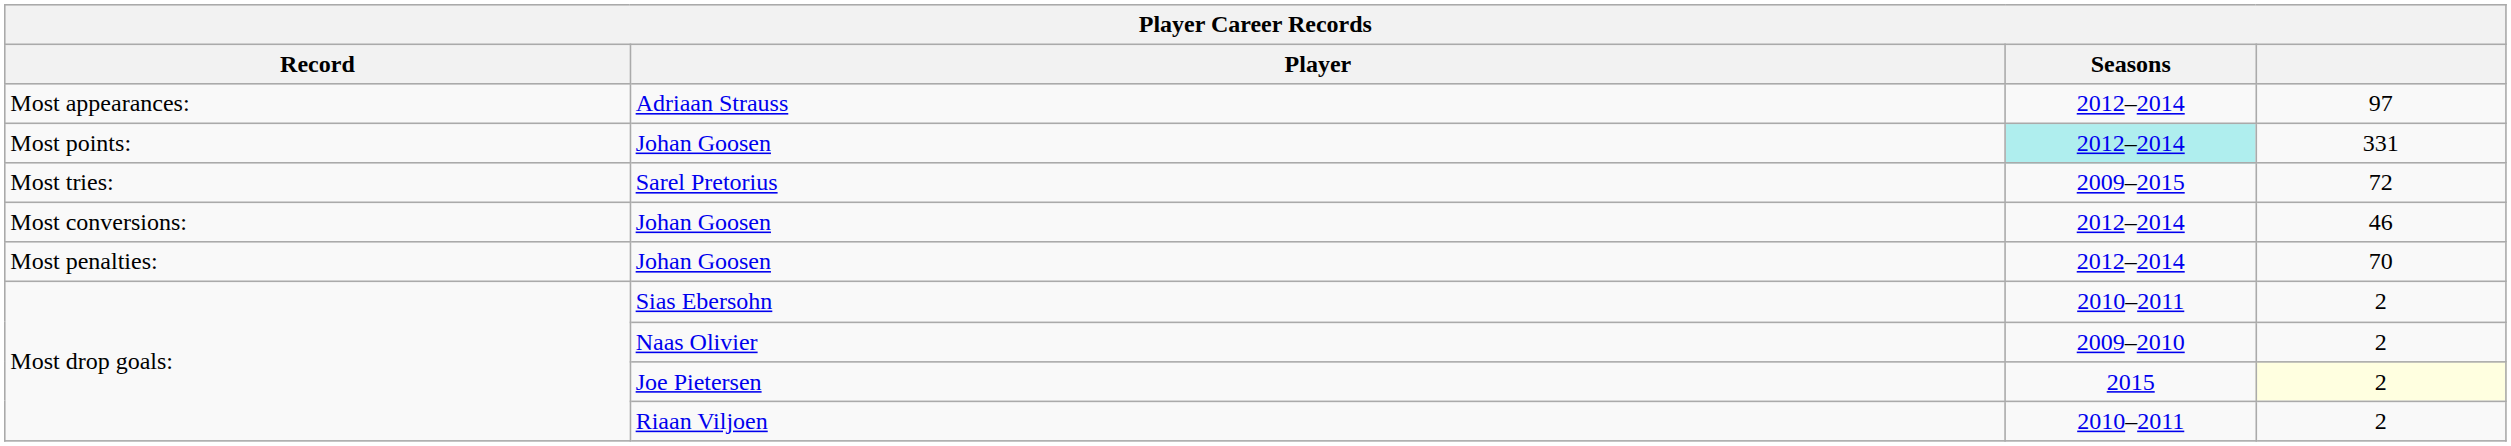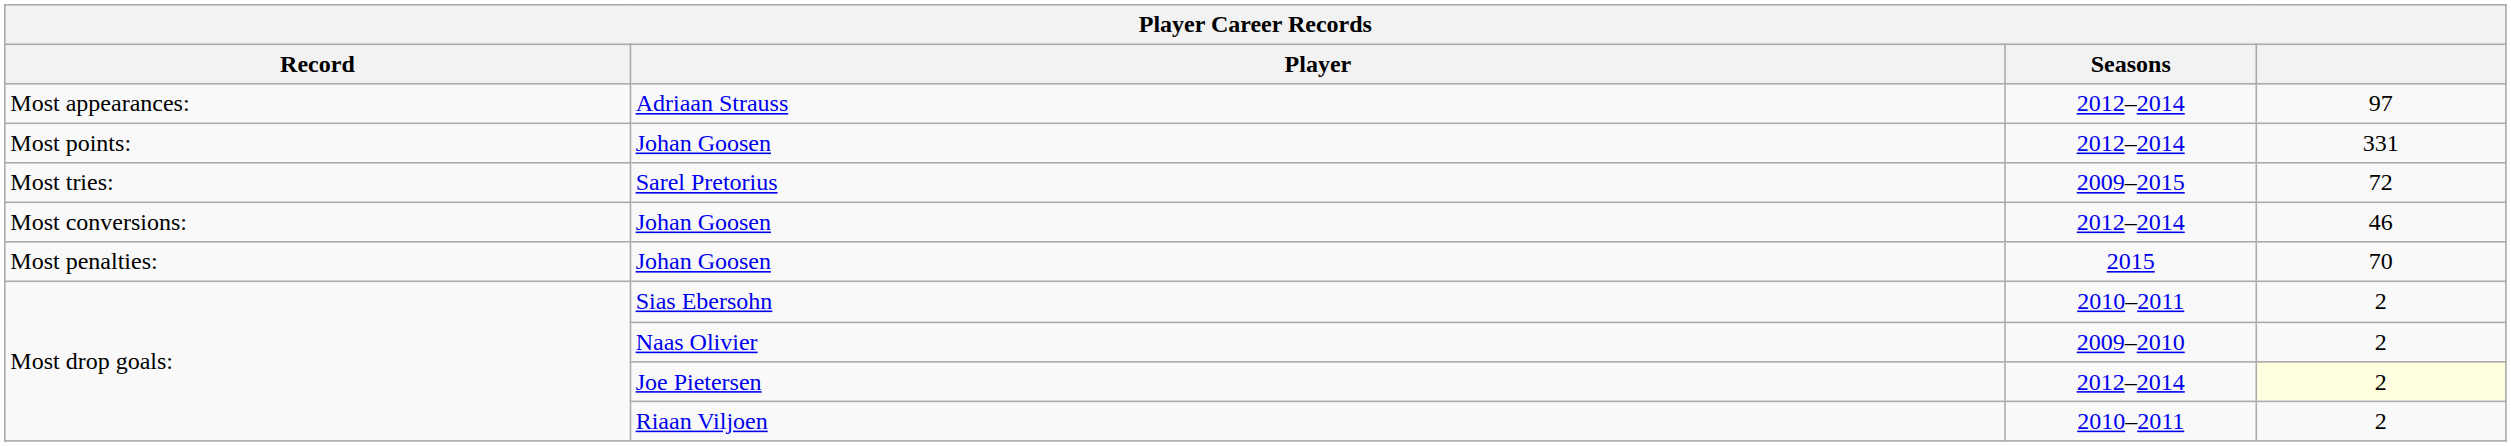 <table class="wikitable collapsible" style="text-align:left; font-size:95%; width:100%;">
 <tr>
 <th colspan="4">Player Career Records</th>
 </tr>
 <tr>
 <th style="width:25%;">Record</th>
 <th style="width:55%;">Player</th>
 <th style="width:10%;">Seasons</th>
 <th style="width:10%;"><br></th>
 </tr>
 <tr>
 <td>Most appearances:</td>
 <td><a href='#'>Adriaan Strauss</a></td>
 <td style="text-align:center"><a href='#'>2012</a>–<a href='#'>2014</a></td>
 <td style="text-align:center">97</td>
 </tr>
 <tr>
 <td>Most points:</td>
 <td><a href='#'>Johan Goosen</a></td>
-<td style="background: paleturquoise; text-align:center"><a href='#'>2012</a>–<a href='#'>2014</a></td>
+<td style="text-align:center"><a href='#'>2012</a>–<a href='#'>2014</a></td>
 <td style="text-align:center">331</td>
 </tr>
 <tr>
 <td>Most tries:</td>
 <td><a href='#'>Sarel Pretorius</a></td>
 <td style="text-align:center"><a href='#'>2009</a>–<a href='#'>2015</a></td>
 <td style="text-align:center">72</td>
 </tr>
 <tr>
 <td>Most conversions:</td>
 <td><a href='#'>Johan Goosen</a></td>
 <td style="text-align:center"><a href='#'>2012</a>–<a href='#'>2014</a></td>
 <td style="text-align:center">46</td>
 </tr>
 <tr>
 <td>Most penalties:</td>
 <td><a href='#'>Johan Goosen</a></td>
-<td style="text-align:center"><a href='#'>2012</a>–<a href='#'>2014</a></td>
+<td style="text-align:center"><a href='#'>2015</a></td>
 <td style="text-align:center">70</td>
 </tr>
 <tr>
 <td rowspan="4">Most drop goals:</td>
 <td><a href='#'>Sias Ebersohn</a></td>
 <td style="text-align:center"><a href='#'>2010</a>–<a href='#'>2011</a></td>
 <td style="text-align:center">2</td>
 </tr>
 <tr>
 <td><a href='#'>Naas Olivier</a></td>
 <td style="text-align:center"><a href='#'>2009</a>–<a href='#'>2010</a></td>
 <td style="text-align:center">2</td>
 </tr>
 <tr>
 <td><a href='#'>Joe Pietersen</a></td>
-<td style="text-align:center"><a href='#'>2015</a></td>
+<td style="text-align:center"><a href='#'>2012</a>–<a href='#'>2014</a></td>
 <td style="background: lightyellow; text-align:center">2</td>
 </tr>
 <tr>
 <td><a href='#'>Riaan Viljoen</a></td>
 <td style="text-align:center"><a href='#'>2010</a>–<a href='#'>2011</a></td>
 <td style="text-align:center">2</td>
 </tr>
 </table>
